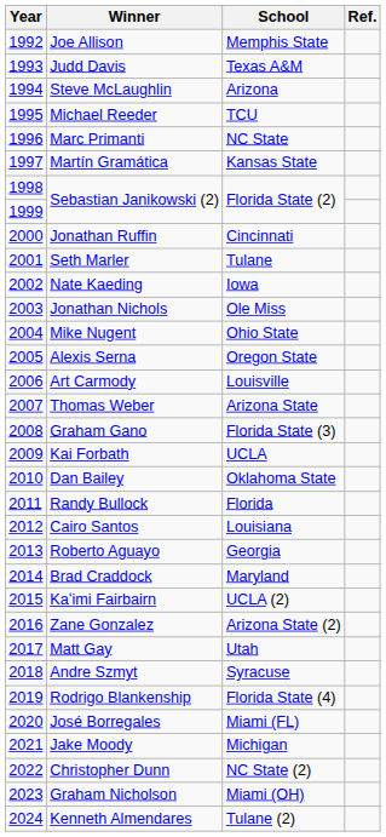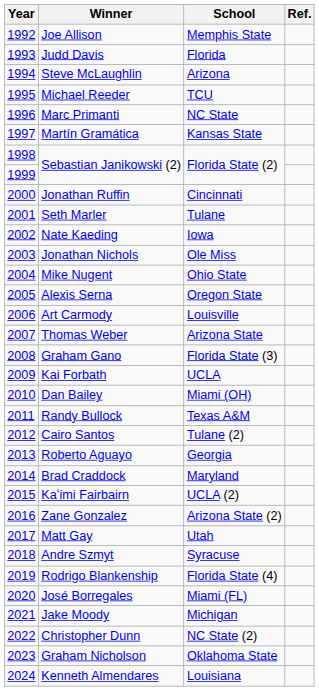 <table class="wikitable sortable">
 <tr>
 <th>Year</th>
 <th>Winner</th>
 <th>School</th>
 <th>Ref.</th>
 </tr>
 <tr>
 <td><a href='#'>1992</a></td>
 <td><a href='#'>Joe Allison</a></td>
 <td><a href='#'>Memphis State</a></td>
 <td></td>
 </tr>
 <tr>
 <td><a href='#'>1993</a></td>
 <td><a href='#'>Judd Davis</a></td>
-<td><a href='#'>Texas A&M</a></td>
+<td><a href='#'>Florida</a></td>
 <td></td>
 </tr>
 <tr>
 <td><a href='#'>1994</a></td>
 <td><a href='#'>Steve McLaughlin</a></td>
 <td><a href='#'>Arizona</a></td>
 <td></td>
 </tr>
 <tr>
 <td><a href='#'>1995</a></td>
 <td><a href='#'>Michael Reeder</a></td>
 <td><a href='#'>TCU</a></td>
 <td></td>
 </tr>
 <tr>
 <td><a href='#'>1996</a></td>
 <td><a href='#'>Marc Primanti</a></td>
 <td><a href='#'>NC State</a></td>
 <td></td>
 </tr>
 <tr>
 <td><a href='#'>1997</a></td>
 <td><a href='#'>Martín Gramática</a></td>
 <td><a href='#'>Kansas State</a></td>
 <td></td>
 </tr>
 <tr>
 <td><a href='#'>1998</a></td>
 <td rowspan=2><a href='#'>Sebastian Janikowski</a> (2)</td>
 <td rowspan=2><a href='#'>Florida State</a> (2)</td>
 <td></td>
 </tr>
 <tr>
 <td><a href='#'>1999</a></td>
 <td></td>
 </tr>
 <tr>
 <td><a href='#'>2000</a></td>
 <td><a href='#'>Jonathan Ruffin</a></td>
 <td><a href='#'>Cincinnati</a></td>
 <td></td>
 </tr>
 <tr>
 <td><a href='#'>2001</a></td>
 <td><a href='#'>Seth Marler</a></td>
 <td><a href='#'>Tulane</a></td>
 <td></td>
 </tr>
 <tr>
 <td><a href='#'>2002</a></td>
 <td><a href='#'>Nate Kaeding</a></td>
 <td><a href='#'>Iowa</a></td>
 <td></td>
 </tr>
 <tr>
 <td><a href='#'>2003</a></td>
 <td><a href='#'>Jonathan Nichols</a></td>
 <td><a href='#'>Ole Miss</a></td>
 <td></td>
 </tr>
 <tr>
 <td><a href='#'>2004</a></td>
 <td><a href='#'>Mike Nugent</a></td>
 <td><a href='#'>Ohio State</a></td>
 <td></td>
 </tr>
 <tr>
 <td><a href='#'>2005</a></td>
 <td><a href='#'>Alexis Serna</a></td>
 <td><a href='#'>Oregon State</a></td>
 <td></td>
 </tr>
 <tr>
 <td><a href='#'>2006</a></td>
 <td><a href='#'>Art Carmody</a></td>
 <td><a href='#'>Louisville</a></td>
 <td></td>
 </tr>
 <tr>
 <td><a href='#'>2007</a></td>
 <td><a href='#'>Thomas Weber</a></td>
 <td><a href='#'>Arizona State</a></td>
 <td></td>
 </tr>
 <tr>
 <td><a href='#'>2008</a></td>
 <td><a href='#'>Graham Gano</a></td>
 <td><a href='#'>Florida State</a> (3)</td>
 <td></td>
 </tr>
 <tr>
 <td><a href='#'>2009</a></td>
 <td><a href='#'>Kai Forbath</a></td>
 <td><a href='#'>UCLA</a></td>
 <td></td>
 </tr>
 <tr>
 <td><a href='#'>2010</a></td>
 <td><a href='#'>Dan Bailey</a></td>
-<td><a href='#'>Oklahoma State</a></td>
+<td><a href='#'>Miami (OH)</a></td>
 <td></td>
 </tr>
 <tr>
 <td><a href='#'>2011</a></td>
 <td><a href='#'>Randy Bullock</a></td>
-<td><a href='#'>Florida</a></td>
+<td><a href='#'>Texas A&M</a></td>
 <td></td>
 </tr>
 <tr>
 <td><a href='#'>2012</a></td>
 <td><a href='#'>Cairo Santos</a></td>
-<td><a href='#'>Louisiana</a></td>
+<td><a href='#'>Tulane</a> (2)</td>
 <td></td>
 </tr>
 <tr>
 <td><a href='#'>2013</a></td>
 <td><a href='#'>Roberto Aguayo</a></td>
 <td><a href='#'>Georgia</a></td>
 <td></td>
 </tr>
 <tr>
 <td><a href='#'>2014</a></td>
 <td><a href='#'>Brad Craddock</a></td>
 <td><a href='#'>Maryland</a></td>
 <td></td>
 </tr>
 <tr>
 <td><a href='#'>2015</a></td>
 <td><a href='#'>Kaʻimi Fairbairn</a></td>
 <td><a href='#'>UCLA</a> (2)</td>
 <td></td>
 </tr>
 <tr>
 <td><a href='#'>2016</a></td>
 <td><a href='#'>Zane Gonzalez</a></td>
 <td><a href='#'>Arizona State</a> (2)</td>
 <td></td>
 </tr>
 <tr>
 <td><a href='#'>2017</a></td>
 <td><a href='#'>Matt Gay</a></td>
 <td><a href='#'>Utah</a></td>
 <td></td>
 </tr>
 <tr>
 <td><a href='#'>2018</a></td>
 <td><a href='#'>Andre Szmyt</a></td>
 <td><a href='#'>Syracuse</a></td>
 <td></td>
 </tr>
 <tr>
 <td><a href='#'>2019</a></td>
 <td><a href='#'>Rodrigo Blankenship</a></td>
 <td><a href='#'>Florida State</a> (4)</td>
 <td></td>
 </tr>
 <tr>
 <td><a href='#'>2020</a></td>
 <td><a href='#'>José Borregales</a></td>
 <td><a href='#'>Miami (FL)</a></td>
 <td></td>
 </tr>
 <tr>
 <td><a href='#'>2021</a></td>
 <td><a href='#'>Jake Moody</a></td>
 <td><a href='#'>Michigan</a></td>
 <td></td>
 </tr>
 <tr>
 <td><a href='#'>2022</a></td>
 <td><a href='#'>Christopher Dunn</a></td>
 <td><a href='#'>NC State</a> (2)</td>
 <td></td>
 </tr>
 <tr>
 <td><a href='#'>2023</a></td>
 <td><a href='#'>Graham Nicholson</a></td>
-<td><a href='#'>Miami (OH)</a></td>
+<td><a href='#'>Oklahoma State</a></td>
 <td></td>
 </tr>
 <tr>
 <td><a href='#'>2024</a></td>
 <td><a href='#'>Kenneth Almendares</a></td>
-<td><a href='#'>Tulane</a> (2)</td>
+<td><a href='#'>Louisiana</a></td>
 <td></td>
 </tr>
 </table>
